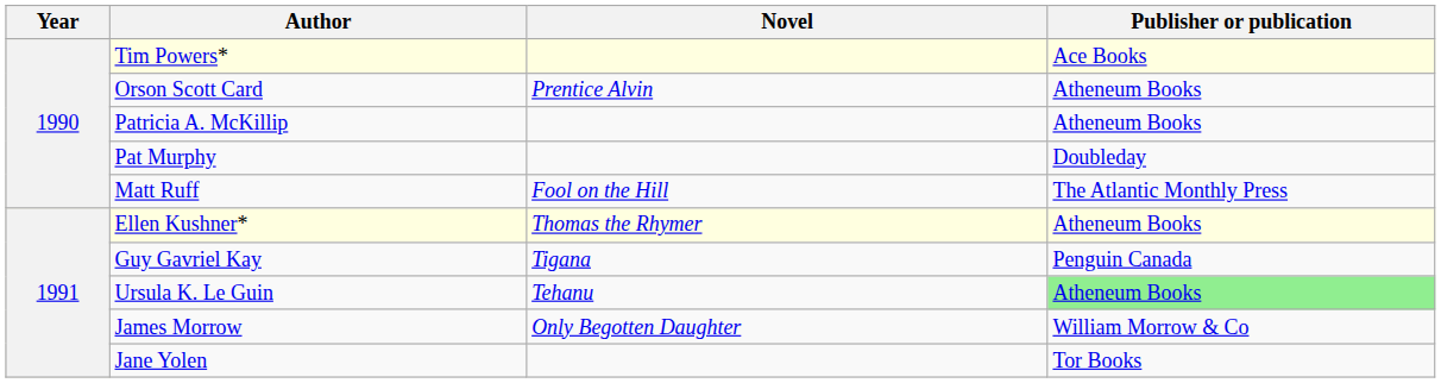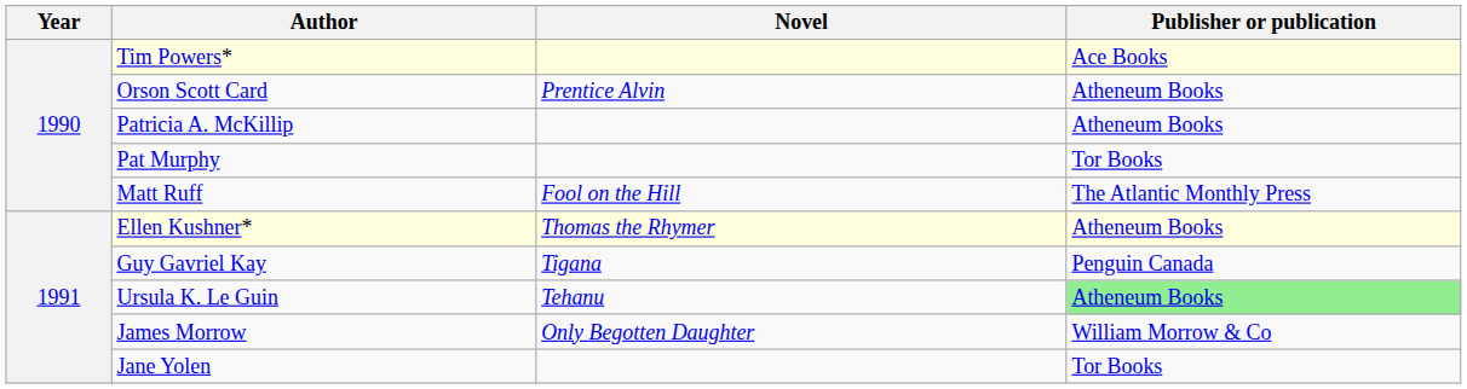 <table class="sortable wikitable" width="85%" style="margin: 1em auto 1em auto">
 <tr>
 <th width="7%" scope="col">Year</th>
 <th width="28%" scope="col">Author</th>
 <th width="35%" scope="col">Novel</th>
 <th width="26%" scope="col">Publisher or publication</th>
 </tr>
 <tr style="background:lightyellow;">
 <th rowspan="5" scope="row" align="center" style="font-weight:normal;"><a href='#'>1990</a></th>
 <td><a href='#'>Tim Powers</a>*</td>
 <td><em></em></td>
 <td><a href='#'>Ace Books</a></td>
 </tr>
 <tr>
 <td><a href='#'>Orson Scott Card</a></td>
 <td><em><a href='#'>Prentice Alvin</a></em></td>
 <td><a href='#'>Atheneum Books</a></td>
 </tr>
 <tr>
 <td><a href='#'>Patricia A. McKillip</a></td>
 <td><em></em></td>
 <td><a href='#'>Atheneum Books</a></td>
 </tr>
 <tr>
 <td><a href='#'>Pat Murphy</a></td>
 <td><em></em></td>
-<td><a href='#'>Doubleday</a></td>
+<td><a href='#'>Tor Books</a></td>
 </tr>
 <tr>
 <td><a href='#'>Matt Ruff</a></td>
 <td><em><a href='#'>Fool on the Hill</a></em></td>
 <td><a href='#'>The Atlantic Monthly Press</a></td>
 </tr>
 <tr style="background:lightyellow;">
 <th rowspan="5" scope="row" align="center" style="font-weight:normal;"><a href='#'>1991</a></th>
 <td><a href='#'>Ellen Kushner</a>*</td>
 <td><em><a href='#'>Thomas the Rhymer</a></em></td>
 <td><a href='#'>Atheneum Books</a></td>
 </tr>
 <tr>
 <td><a href='#'>Guy Gavriel Kay</a></td>
 <td><em><a href='#'>Tigana</a></em></td>
 <td><a href='#'>Penguin Canada</a></td>
 </tr>
 <tr>
 <td><a href='#'>Ursula K. Le Guin</a></td>
 <td><em><a href='#'>Tehanu</a></em></td>
 <td style="background: lightgreen;"><a href='#'>Atheneum Books</a></td>
 </tr>
 <tr>
 <td><a href='#'>James Morrow</a></td>
 <td><em><a href='#'>Only Begotten Daughter</a></em></td>
 <td><a href='#'>William Morrow & Co</a></td>
 </tr>
 <tr>
 <td><a href='#'>Jane Yolen</a></td>
 <td><em></em></td>
 <td><a href='#'>Tor Books</a></td>
 </tr>
 </table>
